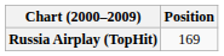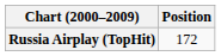 <table class="wikitable plainrowheaders" style="text-align:center">
 <tr>
 <th scope="col">Chart (2000–2009)</th>
 <th scope="col">Position</th>
 </tr>
 <tr>
 <th scope="row">Russia Airplay (TopHit)</th>
-<td>169</td>
+<td>172</td>
 </tr>
 </table>
